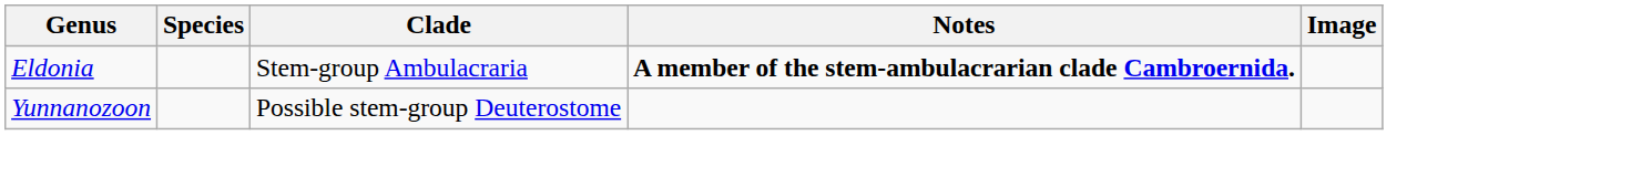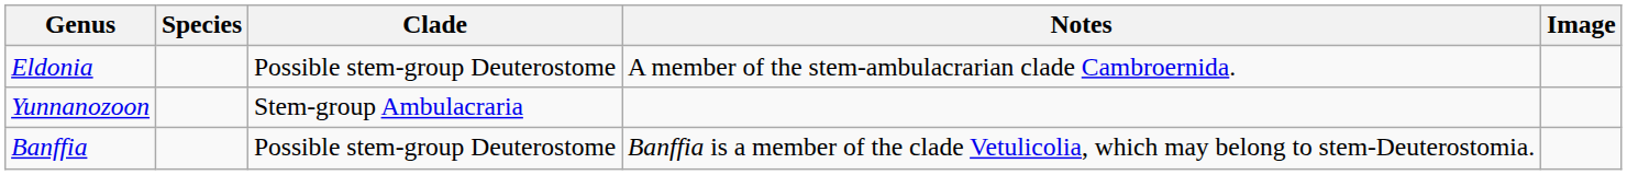 <table class="wikitable">
 <tr>
 <th>Genus</th>
 <th>Species</th>
 <th>Clade</th>
 <th>Notes</th>
 <th>Image</th>
 </tr>
 <tr>
 <td><em><a href='#'>Eldonia</a></em></td>
 <td></td>
-<td>Stem-group <a href='#'>Ambulacraria</a></td>
-<td><strong>A member of the stem-ambulacrarian clade <a href='#'>Cambroernida</a>.</strong></td>
+<td>Possible stem-group Deuterostome</td>
+<td>A member of the stem-ambulacrarian clade <a href='#'>Cambroernida</a>.</td>
 <td></td>
 </tr>
 <tr>
 <td><em><a href='#'>Yunnanozoon</a></em></td>
 <td></td>
-<td>Possible stem-group <a href='#'>Deuterostome</a></td>
+<td>Stem-group <a href='#'>Ambulacraria</a></td>
 <td></td>
 <td></td>
 </tr>
+<tr>
+<td><em><a href='#'>Banffia</a></em></td>
+<td></td>
+<td>Possible stem-group Deuterostome</td>
+<td><em>Banffia</em> is a member of the clade <a href='#'>Vetulicolia</a>, which may belong to stem-Deuterostomia.</td>
+<td></td>
+</tr>
 </table>
